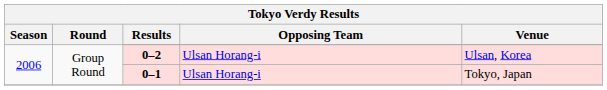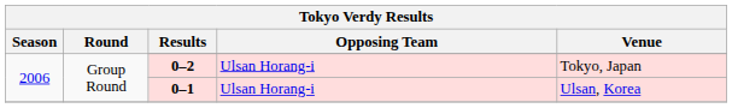 <table width=60% class="wikitable sortable" style="text-align:center;">
 <tr>
 <th colspan=6>Tokyo Verdy Results</th>
 </tr>
 <tr>
 <th width=5%>Season</th>
 <th width=10%>Round</th>
 <th width=8%>Results</th>
 <th width=40%>Opposing Team</th>
 <th width=20%>Venue</th>
 </tr>
 <tr>
 <td rowspan=3><a href='#'>2006</a></td>
 <td rowspan=3>Group Round</td>
 </tr>
 <tr style="background:#ffdddd">
 <td><strong>0–2</strong></td>
 <td align="left"> <a href='#'>Ulsan Horang-i</a></td>
-<td align="left"><a href='#'>Ulsan</a>, <a href='#'>Korea</a></td>
+<td align="left">Tokyo, Japan</td>
 </tr>
 <tr style="background:#ffdddd">
 <td><strong>0–1</strong></td>
 <td align="left"> <a href='#'>Ulsan Horang-i</a></td>
-<td align="left">Tokyo, Japan</td>
+<td align="left"><a href='#'>Ulsan</a>, <a href='#'>Korea</a></td>
 </tr>
 <tr>
 </tr>
 </table>
